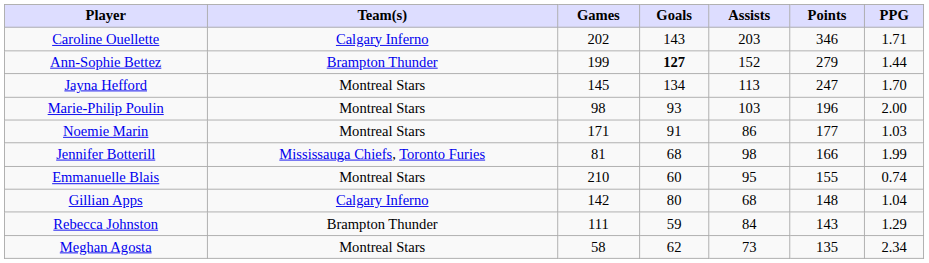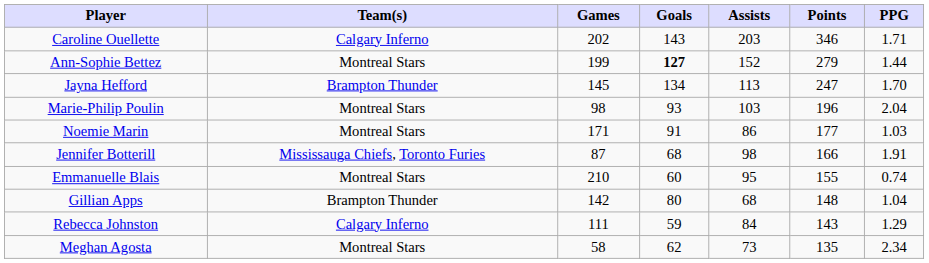 <table class="wikitable" style="width:80%;">
 <tr style="text-align:center; background:#ddf;">
 <td><strong>Player</strong></td>
 <td><strong>Team(s)</strong></td>
 <td><strong>Games</strong></td>
 <td><strong>Goals</strong></td>
 <td><strong>Assists</strong></td>
 <td><strong>Points</strong></td>
 <td><strong>PPG</strong></td>
 </tr>
 <tr style="text-align:center;">
 <td><a href='#'>Caroline Ouellette</a></td>
 <td><a href='#'>Calgary Inferno</a></td>
 <td>202</td>
 <td>143</td>
 <td>203</td>
 <td>346</td>
 <td>1.71</td>
 </tr>
 <tr style="text-align:center;">
 <td><a href='#'>Ann-Sophie Bettez</a></td>
-<td><a href='#'>Brampton Thunder</a></td>
+<td>Montreal Stars</td>
 <td>199</td>
 <td><strong>127</strong></td>
 <td>152</td>
 <td>279</td>
 <td>1.44</td>
 </tr>
 <tr style="text-align:center;">
 <td><a href='#'>Jayna Hefford</a></td>
-<td>Montreal Stars</td>
+<td><a href='#'>Brampton Thunder</a></td>
 <td>145</td>
 <td>134</td>
 <td>113</td>
 <td>247</td>
 <td>1.70</td>
 </tr>
 <tr style="text-align:center;">
 <td><a href='#'>Marie-Philip Poulin</a></td>
 <td>Montreal Stars</td>
 <td>98</td>
 <td>93</td>
 <td>103</td>
 <td>196</td>
-<td>2.00</td>
+<td>2.04</td>
 </tr>
 <tr style="text-align:center;">
 <td><a href='#'>Noemie Marin</a></td>
 <td>Montreal Stars</td>
 <td>171</td>
 <td>91</td>
 <td>86</td>
 <td>177</td>
 <td>1.03</td>
 </tr>
 <tr style="text-align:center;">
 <td><a href='#'>Jennifer Botterill</a></td>
 <td><a href='#'>Mississauga Chiefs</a>, <a href='#'>Toronto Furies</a></td>
-<td>81</td>
+<td>87</td>
 <td>68</td>
 <td>98</td>
 <td>166</td>
-<td>1.99</td>
+<td>1.91</td>
 </tr>
 <tr style="text-align:center;">
 <td><a href='#'>Emmanuelle Blais</a></td>
 <td>Montreal Stars</td>
 <td>210</td>
 <td>60</td>
 <td>95</td>
 <td>155</td>
 <td>0.74</td>
 </tr>
 <tr style="text-align:center;">
 <td><a href='#'>Gillian Apps</a></td>
-<td><a href='#'>Calgary Inferno</a></td>
+<td>Brampton Thunder</td>
 <td>142</td>
 <td>80</td>
 <td>68</td>
 <td>148</td>
 <td>1.04</td>
 </tr>
 <tr style="text-align:center;">
 <td><a href='#'>Rebecca Johnston</a></td>
-<td>Brampton Thunder</td>
+<td><a href='#'>Calgary Inferno</a></td>
 <td>111</td>
 <td>59</td>
 <td>84</td>
 <td>143</td>
 <td>1.29</td>
 </tr>
 <tr style="text-align:center;">
 <td><a href='#'>Meghan Agosta</a></td>
 <td>Montreal Stars</td>
 <td>58</td>
 <td>62</td>
 <td>73</td>
 <td>135</td>
 <td>2.34</td>
 </tr>
 </table>
